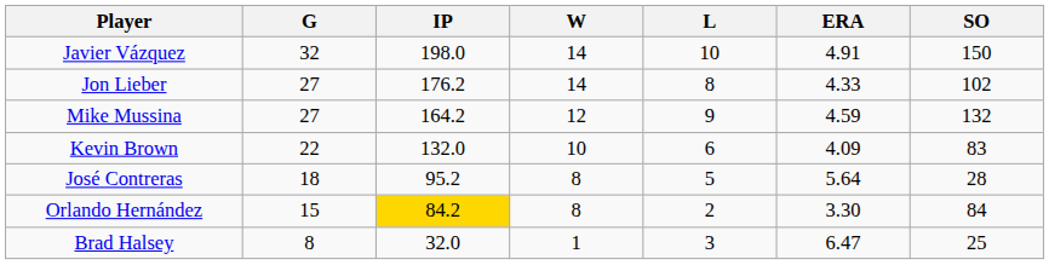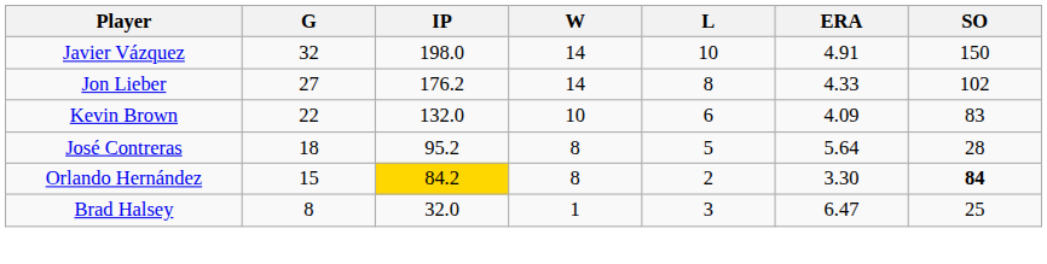 <table class="wikitable sortable">
 <tr>
 <th width="16%">Player</th>
 <th width="9%">G</th>
 <th width="9%">IP</th>
 <th width="9%">W</th>
 <th width="9%">L</th>
 <th width="9%">ERA</th>
 <th width="9%">SO</th>
 </tr>
 <tr align=center>
 <td><a href='#'>Javier Vázquez</a></td>
 <td>32</td>
 <td>198.0</td>
 <td>14</td>
 <td>10</td>
 <td>4.91</td>
 <td>150</td>
 </tr>
 <tr align=center>
 <td><a href='#'>Jon Lieber</a></td>
 <td>27</td>
 <td>176.2</td>
 <td>14</td>
 <td>8</td>
 <td>4.33</td>
 <td>102</td>
 </tr>
 <tr align=center>
-<td><a href='#'>Mike Mussina</a></td>
-<td>27</td>
-<td>164.2</td>
-<td>12</td>
-<td>9</td>
-<td>4.59</td>
-<td>132</td>
-</tr>
-<tr align=center>
 <td><a href='#'>Kevin Brown</a></td>
 <td>22</td>
 <td>132.0</td>
 <td>10</td>
 <td>6</td>
 <td>4.09</td>
 <td>83</td>
 </tr>
 <tr align=center>
 <td><a href='#'>José Contreras</a></td>
 <td>18</td>
 <td>95.2</td>
 <td>8</td>
 <td>5</td>
 <td>5.64</td>
 <td>28</td>
 </tr>
 <tr align=center>
 <td><a href='#'>Orlando Hernández</a></td>
 <td>15</td>
 <td style="background: gold;">84.2</td>
 <td>8</td>
 <td>2</td>
 <td>3.30</td>
-<td>84</td>
+<td><strong>84</strong></td>
 </tr>
 <tr align=center>
 <td><a href='#'>Brad Halsey</a></td>
 <td>8</td>
 <td>32.0</td>
 <td>1</td>
 <td>3</td>
 <td>6.47</td>
 <td>25</td>
 </tr>
 </table>
